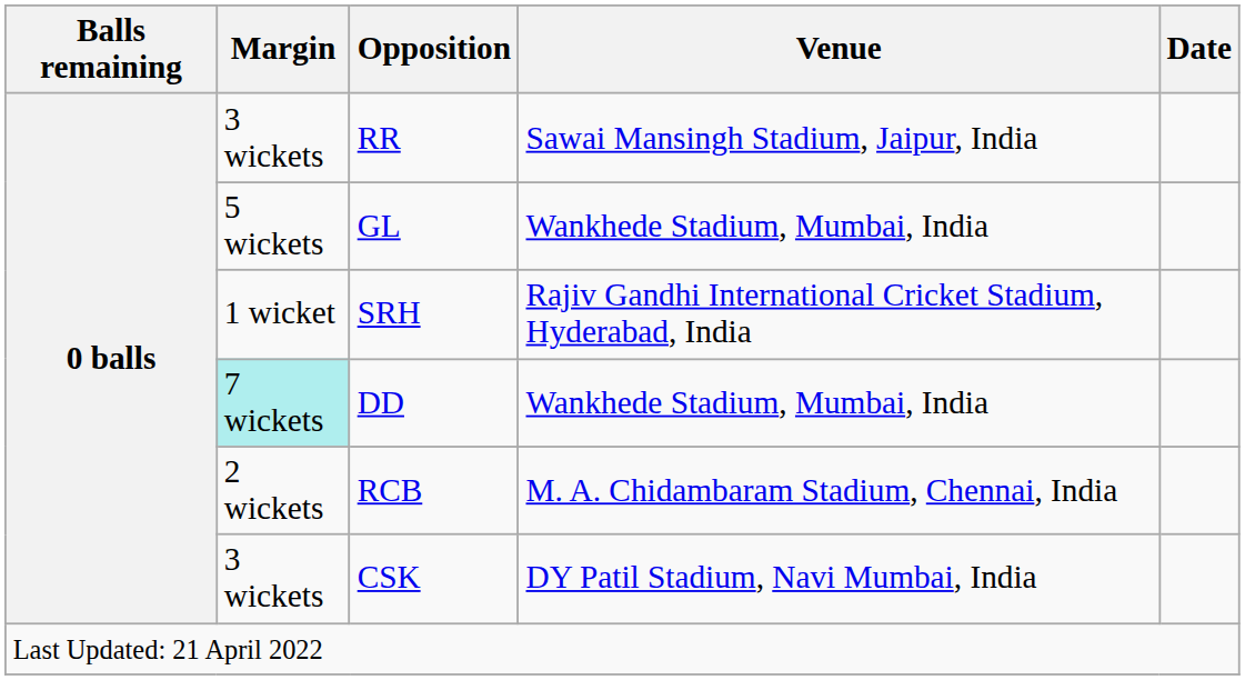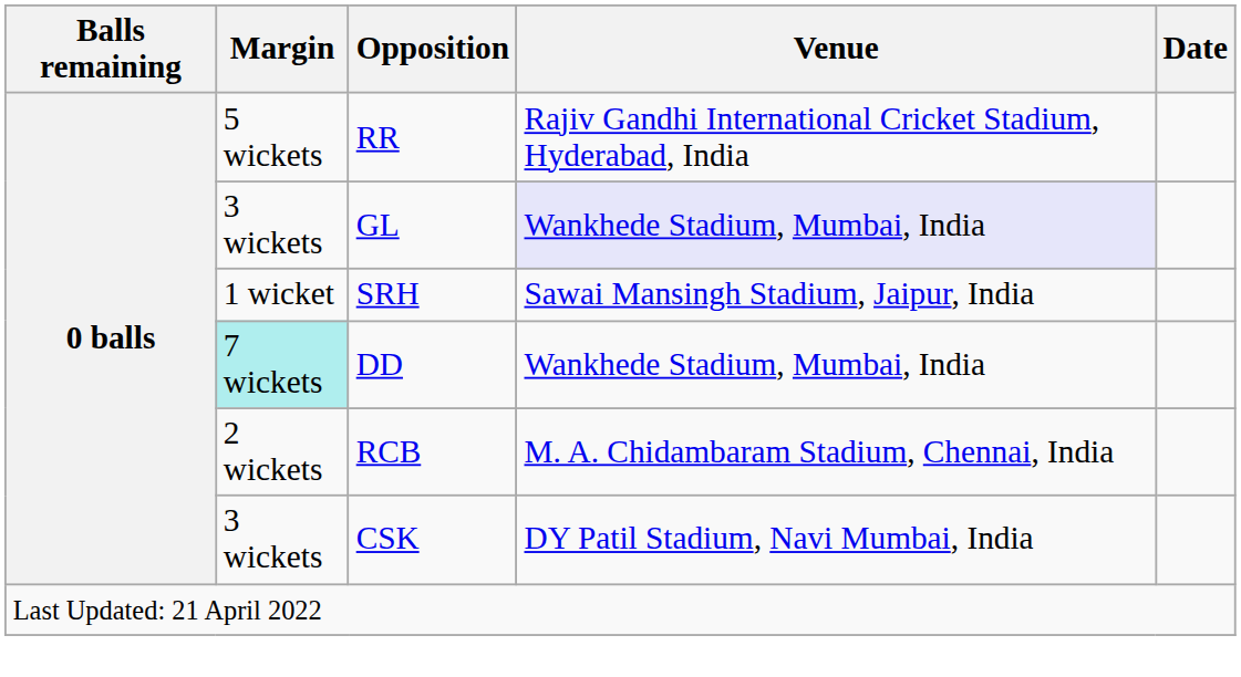 <table class="wikitable">
 <tr>
 <th>Balls remaining</th>
 <th>Margin</th>
 <th>Opposition</th>
 <th>Venue</th>
 <th>Date</th>
 </tr>
 <tr>
 <th rowspan=6>0 balls</th>
-<td>3 wickets</td>
+<td>5 wickets</td>
 <td><a href='#'>RR</a></td>
-<td><a href='#'>Sawai Mansingh Stadium</a>, <a href='#'>Jaipur</a>, India</td>
+<td><a href='#'>Rajiv Gandhi International Cricket Stadium</a>, <a href='#'>Hyderabad</a>, India</td>
 <td></td>
 </tr>
 <tr>
-<td>5 wickets</td>
+<td>3 wickets</td>
 <td><a href='#'>GL</a></td>
-<td><a href='#'>Wankhede Stadium</a>, <a href='#'>Mumbai</a>, India</td>
+<td style="background: lavender;"><a href='#'>Wankhede Stadium</a>, <a href='#'>Mumbai</a>, India</td>
 <td></td>
 </tr>
 <tr>
 <td>1 wicket</td>
 <td><a href='#'>SRH</a></td>
-<td><a href='#'>Rajiv Gandhi International Cricket Stadium</a>, <a href='#'>Hyderabad</a>, India</td>
+<td><a href='#'>Sawai Mansingh Stadium</a>, <a href='#'>Jaipur</a>, India</td>
 <td></td>
 </tr>
 <tr>
 <td style="background: paleturquoise;">7 wickets</td>
 <td><a href='#'>DD</a></td>
 <td><a href='#'>Wankhede Stadium</a>, <a href='#'>Mumbai</a>, India</td>
 <td></td>
 </tr>
 <tr>
 <td>2 wickets</td>
 <td><a href='#'>RCB</a></td>
 <td><a href='#'>M. A. Chidambaram Stadium</a>, <a href='#'>Chennai</a>, India</td>
 <td></td>
 </tr>
 <tr>
 <td>3 wickets</td>
 <td><a href='#'>CSK</a></td>
 <td><a href='#'>DY Patil Stadium</a>, <a href='#'>Navi Mumbai</a>, India</td>
 <td></td>
 </tr>
 <tr class=sortbottom>
 <td colspan=5><small>Last Updated: 21 April 2022</small></td>
 </tr>
 </table>
